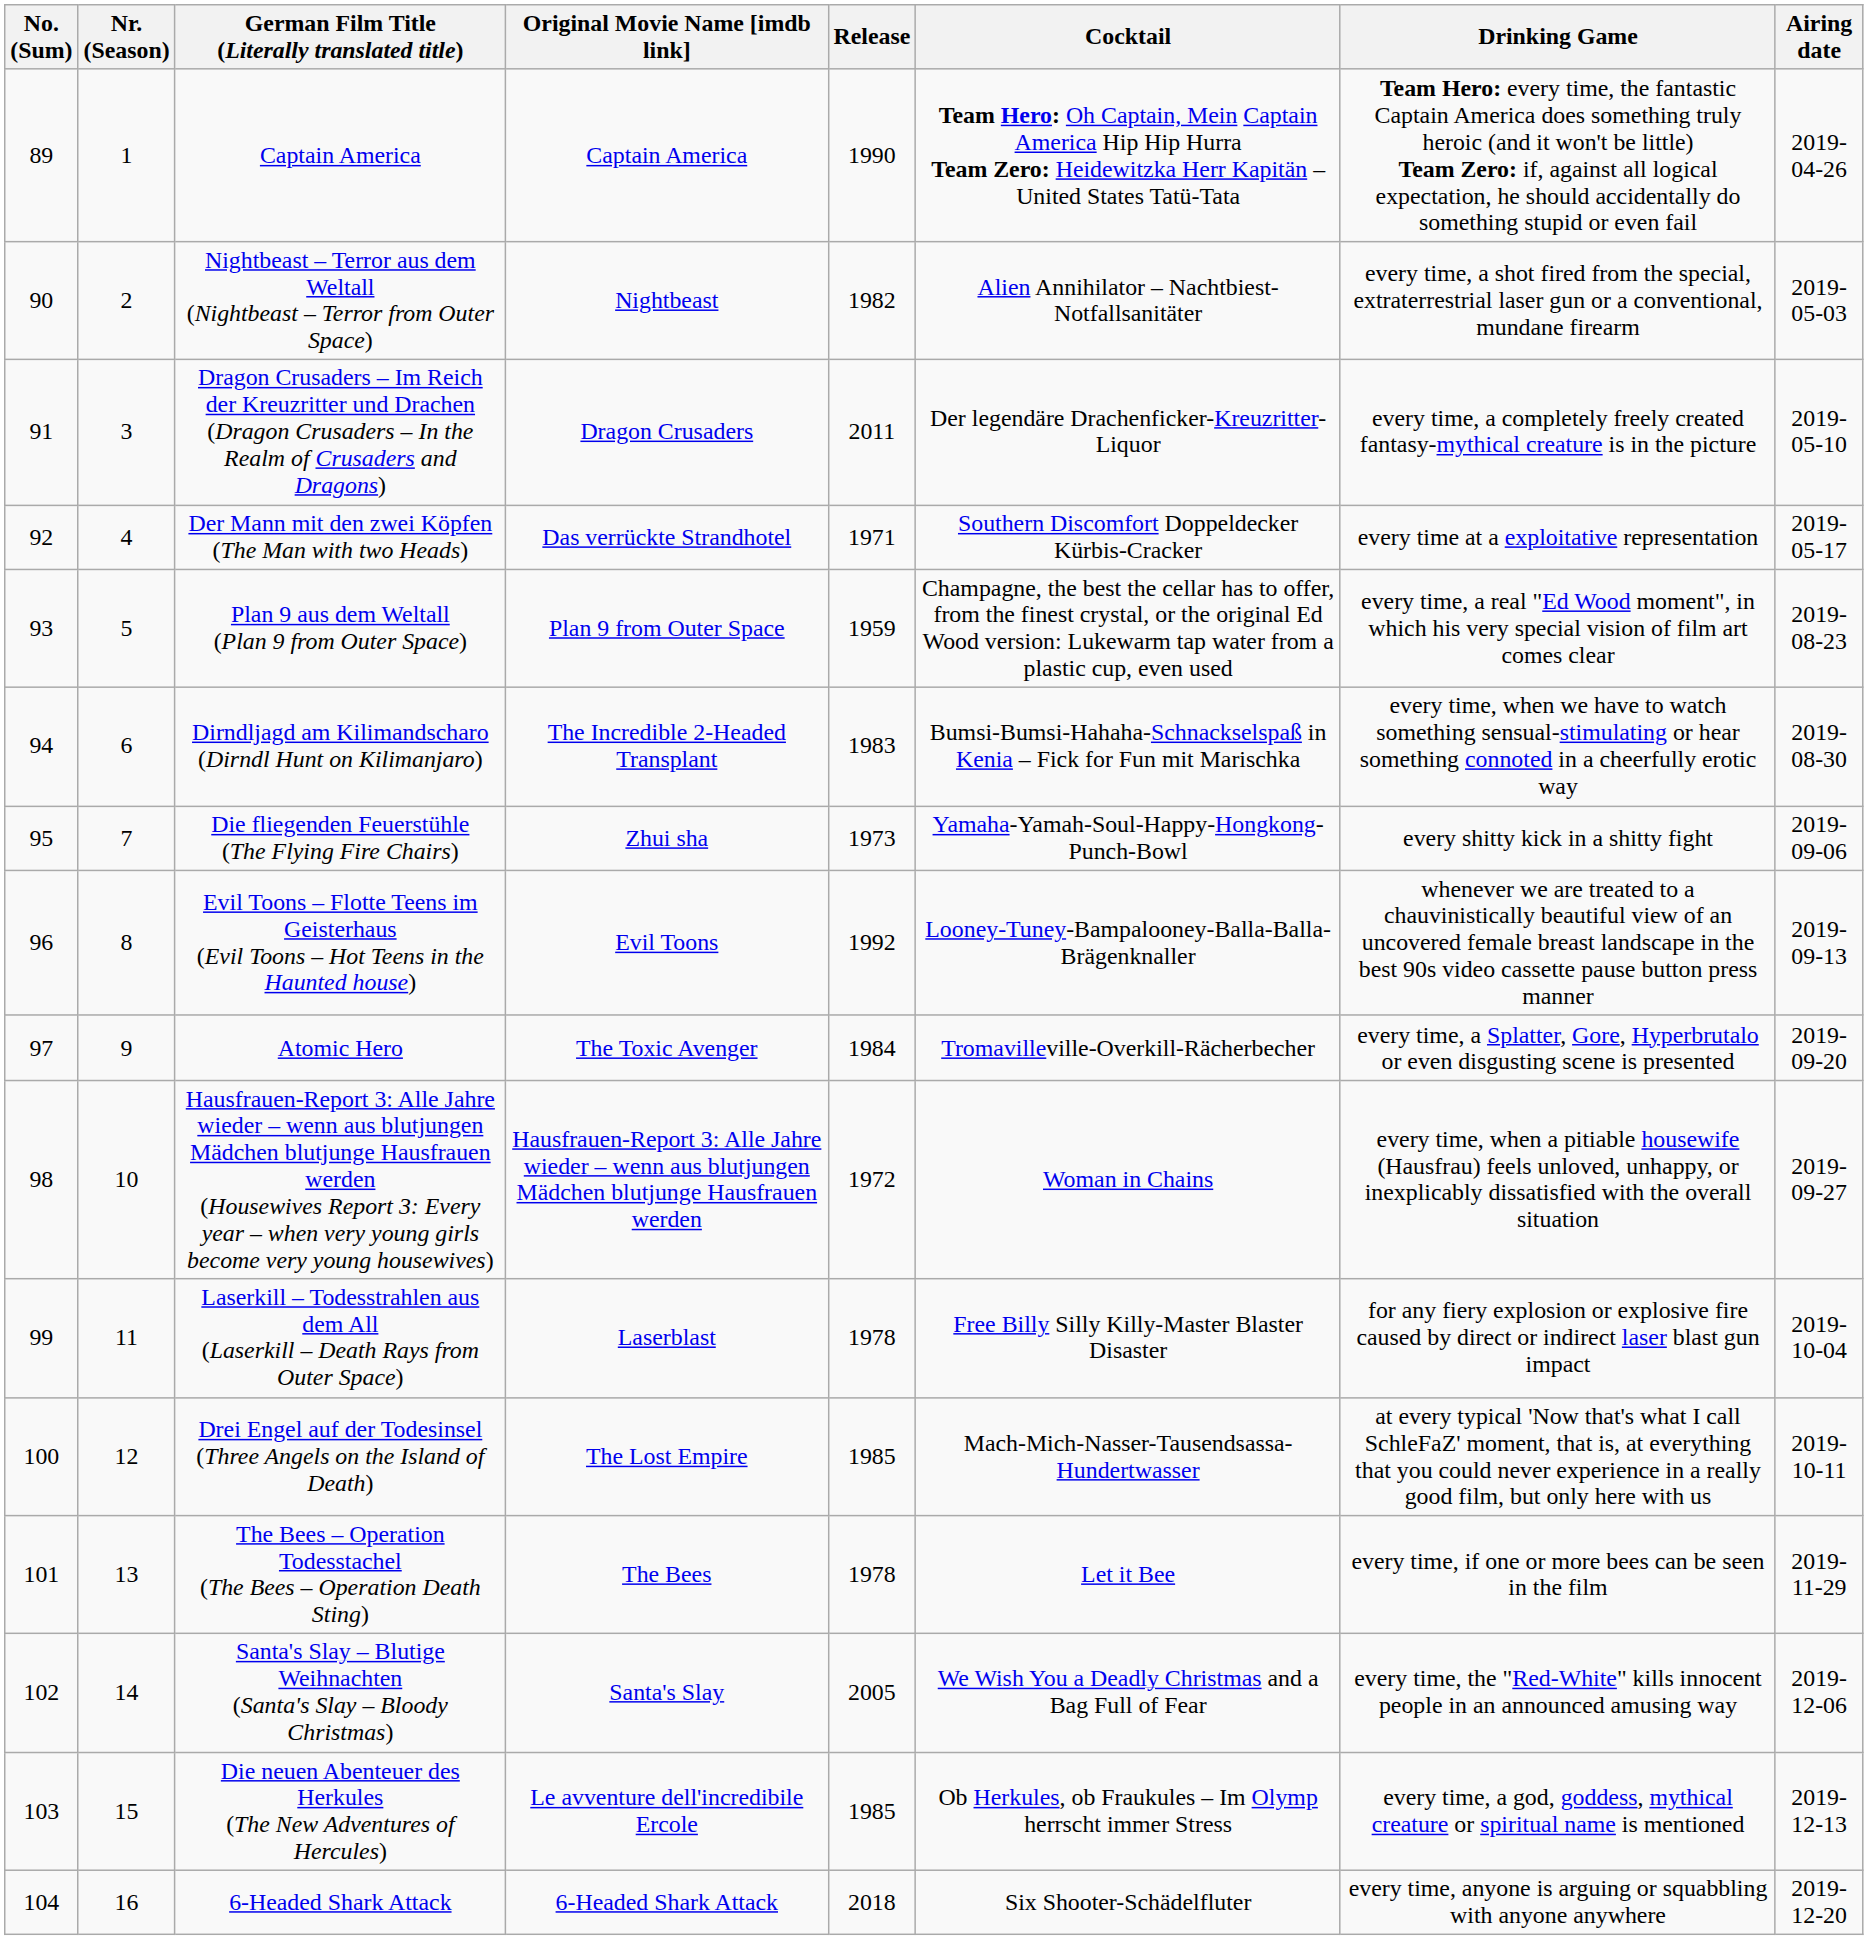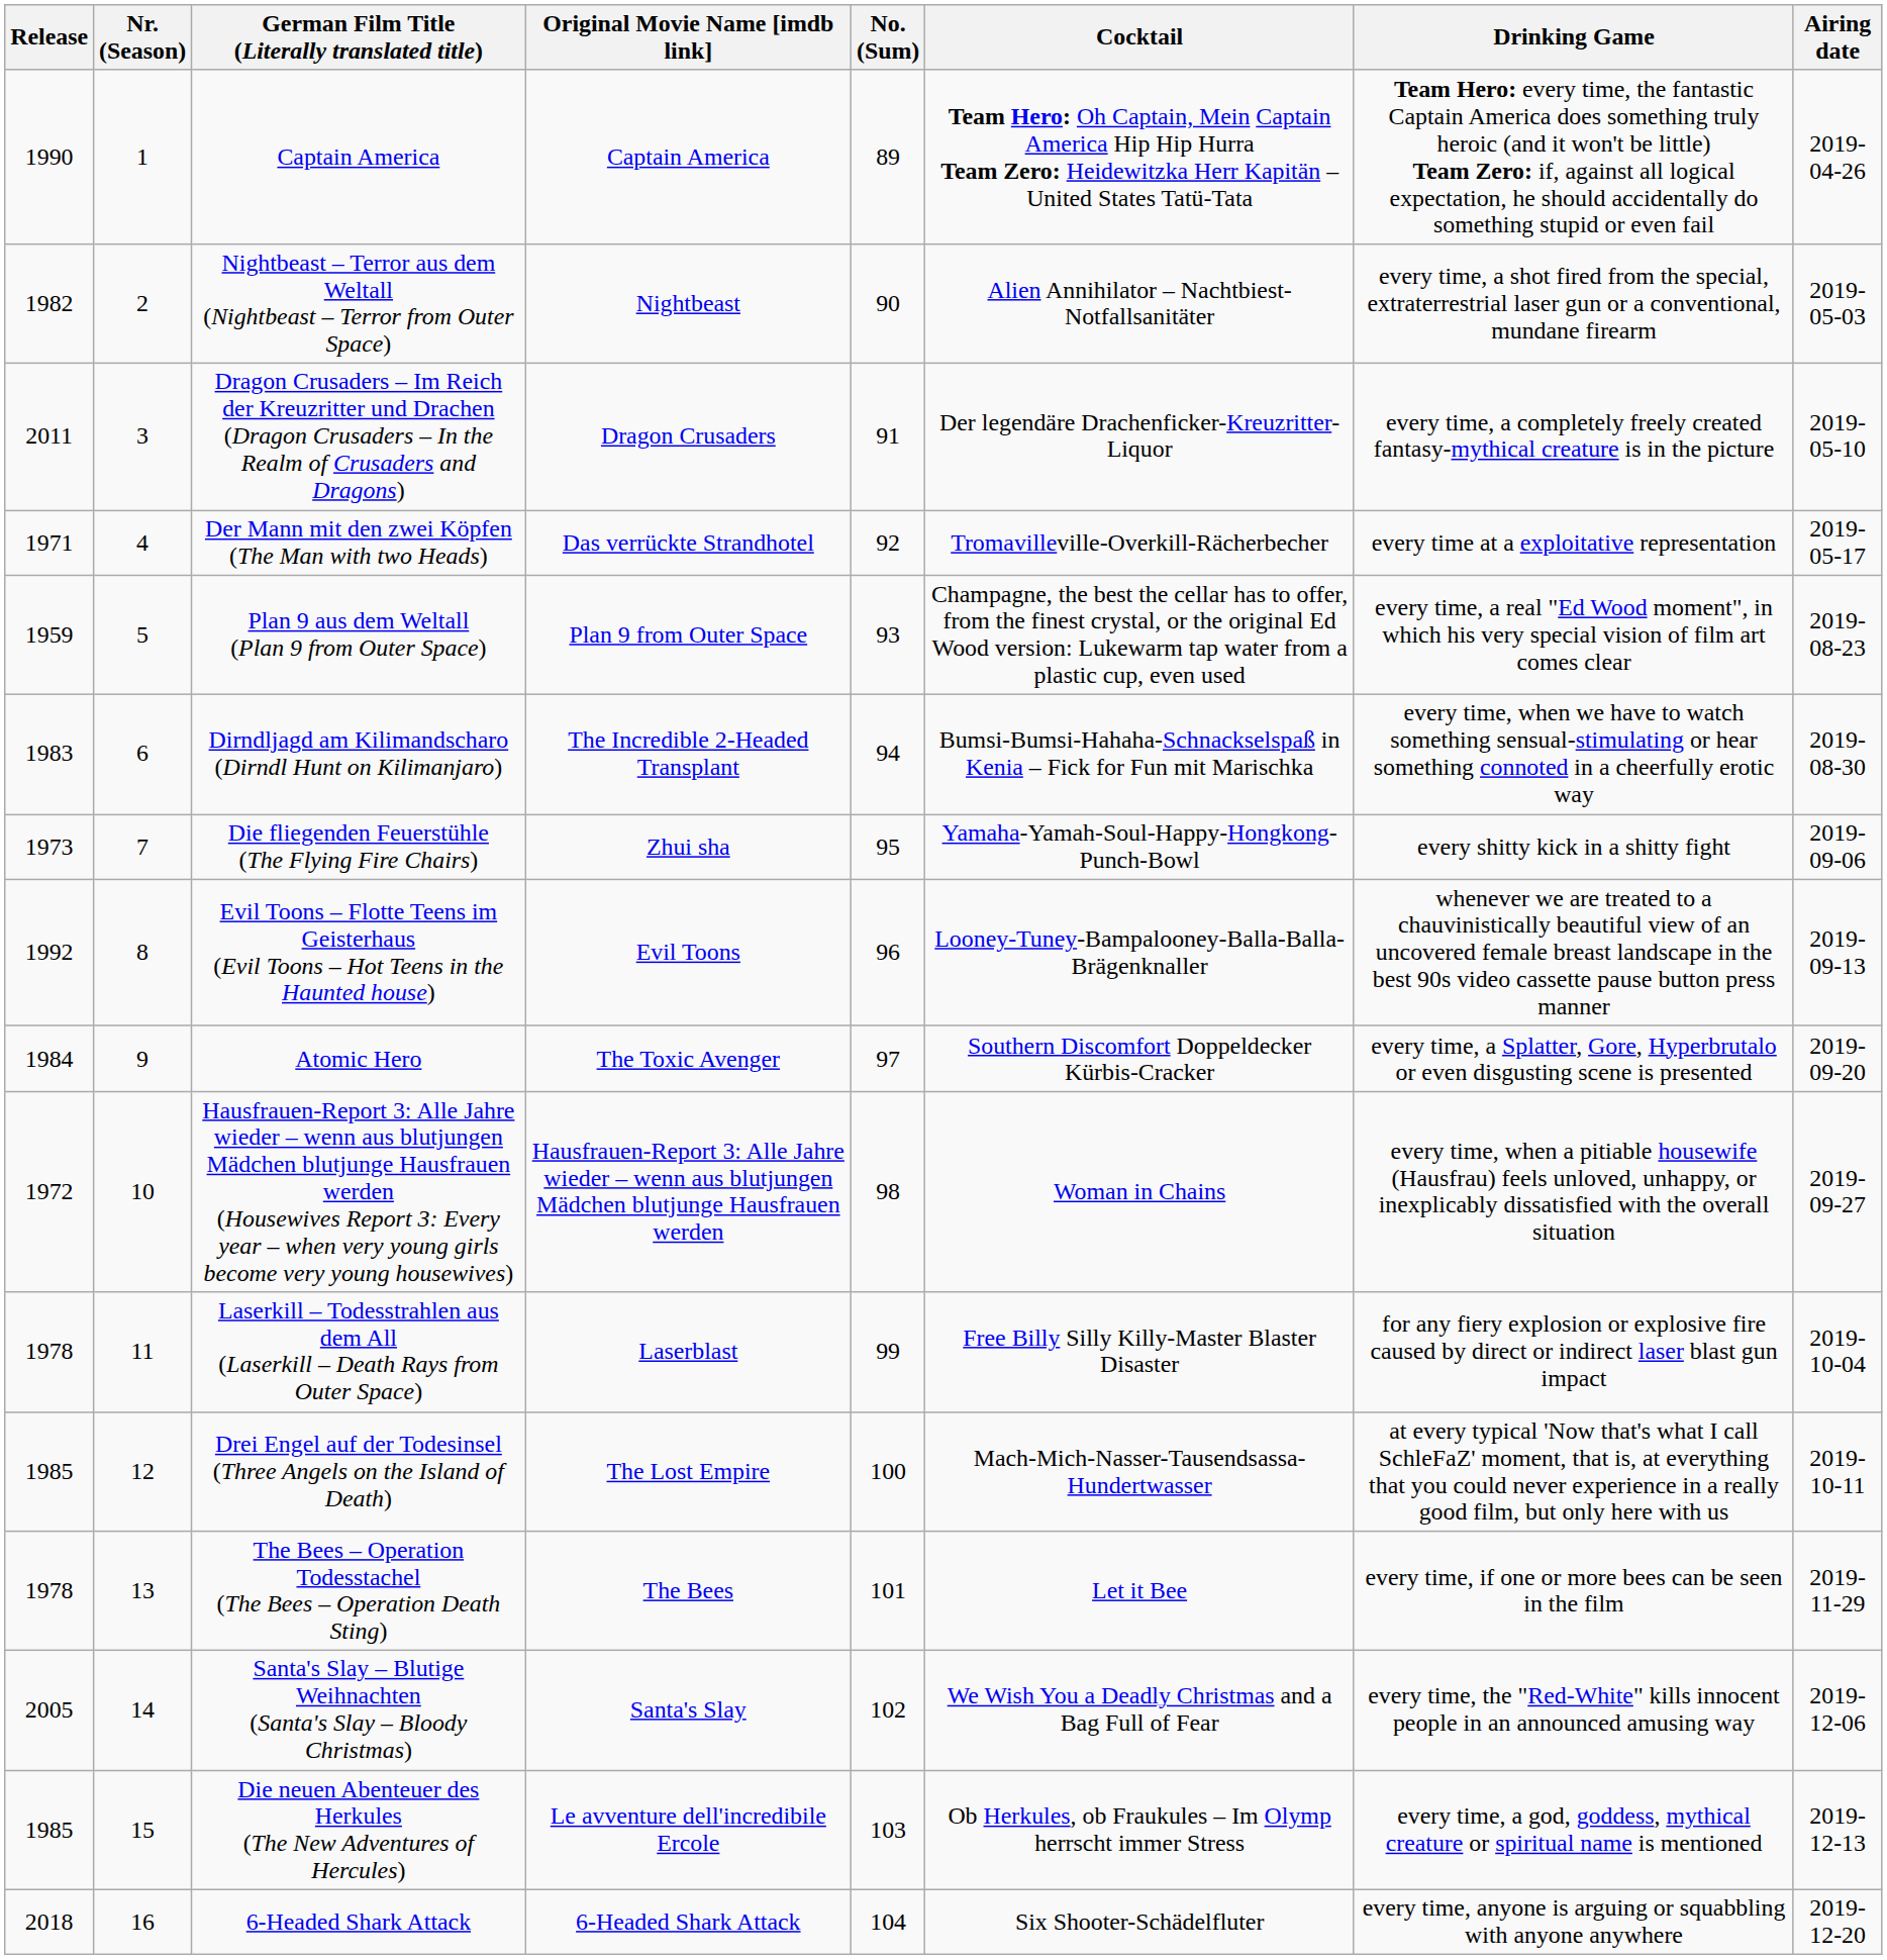 <table class="wikitable sortable zebra" style="text-align:center;">
 <tr>
-<th>No.<br>(Sum)</th>
+<th>Release</th>
 <th>Nr.<br>(Season)</th>
 <th>German Film Title <br> (<em>Literally translated title</em>)</th>
 <th>Original Movie Name [imdb link]</th>
-<th>Release</th>
+<th>No.<br>(Sum)</th>
 <th>Cocktail</th>
 <th>Drinking Game</th>
 <th>Airing date</th>
 </tr>
 <tr>
-<td>89</td>
+<td>1990</td>
 <td>1</td>
 <td><a href='#'>Captain America</a></td>
 <td><a href='#'>Captain America</a></td>
-<td>1990</td>
+<td>89</td>
 <td><strong>Team <a href='#'>Hero</a>:</strong> <a href='#'>Oh Captain, Mein</a> <a href='#'>Captain America</a> Hip Hip Hurra<br><strong>Team Zero:</strong> <a href='#'>Heidewitzka Herr Kapitän</a> – United States Tatü-Tata</td>
 <td><strong>Team Hero:</strong> every time, the fantastic Captain America does something truly heroic (and it won't be little)<br> <strong>Team Zero:</strong> if, against all logical expectation, he should accidentally do something stupid or even fail</td>
 <td>2019-04-26</td>
 </tr>
 <tr>
-<td>90</td>
+<td>1982</td>
 <td>2</td>
 <td><a href='#'>Nightbeast – Terror aus dem Weltall</a><br>(<em>Nightbeast – Terror from Outer Space</em>)</td>
 <td><a href='#'>Nightbeast</a></td>
-<td>1982</td>
+<td>90</td>
 <td><a href='#'>Alien</a> Annihilator – Nachtbiest-Notfallsanitäter</td>
 <td>every time, a shot fired from the special, extraterrestrial laser gun or a conventional, mundane firearm</td>
 <td>2019-05-03</td>
 </tr>
 <tr>
-<td>91</td>
+<td>2011</td>
 <td>3</td>
 <td><a href='#'>Dragon Crusaders – Im Reich der Kreuzritter und Drachen</a><br>(<em>Dragon Crusaders – In the Realm of <a href='#'>Crusaders</a> and <a href='#'>Dragons</a></em>)</td>
 <td><a href='#'>Dragon Crusaders</a></td>
-<td>2011</td>
+<td>91</td>
 <td>Der legendäre Drachenficker-<a href='#'>Kreuzritter</a>-Liquor</td>
 <td>every time, a completely freely created fantasy-<a href='#'>mythical creature</a> is in the picture</td>
 <td>2019-05-10</td>
 </tr>
 <tr>
-<td>92</td>
+<td>1971</td>
 <td>4</td>
 <td><a href='#'>Der Mann mit den zwei Köpfen</a><br>(<em>The Man with two Heads</em>)</td>
 <td><a href='#'>Das verrückte Strandhotel</a> </td>
-<td>1971</td>
-<td><a href='#'>Southern Discomfort</a> Doppeldecker Kürbis-Cracker</td>
+<td>92</td>
+<td><a href='#'>Tromaville</a>ville-Overkill-Rächerbecher</td>
 <td>every time at a <a href='#'>exploitative</a> representation</td>
 <td>2019-05-17</td>
 </tr>
 <tr>
-<td>93</td>
+<td>1959</td>
 <td>5</td>
 <td><a href='#'>Plan 9 aus dem Weltall</a><br>(<em>Plan 9 from Outer Space</em>)</td>
 <td><a href='#'>Plan 9 from Outer Space</a></td>
-<td>1959</td>
+<td>93</td>
 <td>Champagne, the best the cellar has to offer, from the finest crystal, or the original Ed Wood version: Lukewarm tap water from a plastic cup, even used</td>
 <td>every time, a real "<a href='#'>Ed Wood</a> moment", in which his very special vision of film art comes clear</td>
 <td>2019-08-23</td>
 </tr>
 <tr>
-<td>94</td>
+<td>1983</td>
 <td>6</td>
 <td><a href='#'>Dirndljagd am Kilimandscharo</a><br>(<em>Dirndl Hunt on Kilimanjaro</em>)</td>
 <td><a href='#'>The Incredible 2-Headed Transplant</a></td>
-<td>1983</td>
+<td>94</td>
 <td>Bumsi-Bumsi-Hahaha-<a href='#'>Schnackselspaß</a> in <a href='#'>Kenia</a> – Fick for Fun mit Marischka</td>
 <td>every time, when we have to watch something sensual-<a href='#'>stimulating</a> or hear something <a href='#'>connoted</a> in a cheerfully erotic way</td>
 <td>2019-08-30</td>
 </tr>
 <tr>
-<td>95</td>
+<td>1973</td>
 <td>7</td>
 <td><a href='#'>Die fliegenden Feuerstühle</a><br>(<em>The Flying Fire Chairs</em>)</td>
 <td><a href='#'>Zhui sha</a> </td>
-<td>1973</td>
+<td>95</td>
 <td><a href='#'>Yamaha</a>-Yamah-Soul-Happy-<a href='#'>Hongkong</a>-Punch-Bowl</td>
 <td>every shitty kick in a shitty fight</td>
 <td>2019-09-06</td>
 </tr>
 <tr>
-<td>96</td>
+<td>1992</td>
 <td>8</td>
 <td><a href='#'>Evil Toons – Flotte Teens im Geisterhaus</a><br>(<em>Evil Toons – Hot Teens in the <a href='#'>Haunted house</a></em>)</td>
 <td><a href='#'>Evil Toons</a></td>
-<td>1992</td>
+<td>96</td>
 <td><a href='#'>Looney-Tuney</a>-Bampalooney-Balla-Balla-Brägenknaller</td>
 <td>whenever we are treated to a chauvinistically beautiful view of an uncovered female breast landscape in the best 90s video cassette pause button press manner</td>
 <td>2019-09-13</td>
 </tr>
 <tr>
-<td>97</td>
+<td>1984</td>
 <td>9</td>
 <td><a href='#'>Atomic Hero</a></td>
 <td><a href='#'>The Toxic Avenger</a></td>
-<td>1984</td>
-<td><a href='#'>Tromaville</a>ville-Overkill-Rächerbecher</td>
+<td>97</td>
+<td><a href='#'>Southern Discomfort</a> Doppeldecker Kürbis-Cracker</td>
 <td>every time, a <a href='#'>Splatter</a>, <a href='#'>Gore</a>, <a href='#'>Hyperbrutalo</a> or even disgusting scene is presented</td>
 <td>2019-09-20</td>
 </tr>
 <tr>
-<td>98</td>
+<td>1972</td>
 <td>10</td>
 <td><a href='#'>Hausfrauen-Report 3: Alle Jahre wieder – wenn aus blutjungen Mädchen blutjunge Hausfrauen werden</a><br>(<em>Housewives Report 3: Every year – when very young girls become very young housewives</em>)</td>
 <td><a href='#'>Hausfrauen-Report 3: Alle Jahre wieder – wenn aus blutjungen Mädchen blutjunge Hausfrauen werden</a> </td>
-<td>1972</td>
+<td>98</td>
 <td><a href='#'>Woman in Chains</a></td>
 <td>every time, when a pitiable <a href='#'>housewife</a> (Hausfrau) feels unloved, unhappy, or inexplicably dissatisfied with the overall situation</td>
 <td>2019-09-27</td>
 </tr>
 <tr>
-<td>99</td>
+<td>1978</td>
 <td>11</td>
 <td><a href='#'>Laserkill – Todesstrahlen aus dem All</a><br>(<em>Laserkill – Death Rays from Outer Space</em>)</td>
 <td><a href='#'>Laserblast</a></td>
-<td>1978</td>
+<td>99</td>
 <td><a href='#'>Free Billy</a> Silly Killy-Master Blaster Disaster</td>
 <td>for any fiery explosion or explosive fire caused by direct or indirect <a href='#'>laser</a> blast gun impact</td>
 <td>2019-10-04</td>
 </tr>
 <tr>
-<td>100</td>
+<td>1985</td>
 <td>12</td>
 <td><a href='#'>Drei Engel auf der Todesinsel</a><br>(<em>Three Angels on the Island of Death</em>)</td>
 <td><a href='#'>The Lost Empire</a></td>
-<td>1985</td>
+<td>100</td>
 <td>Mach-Mich-Nasser-Tausendsassa-<a href='#'>Hundertwasser</a></td>
 <td>at every typical 'Now that's what I call SchleFaZ' moment, that is, at everything that you could never experience in a really good film, but only here with us</td>
 <td>2019-10-11</td>
 </tr>
 <tr>
-<td>101</td>
+<td>1978</td>
 <td>13</td>
 <td><a href='#'>The Bees – Operation Todesstachel</a><br>(<em>The Bees – Operation Death Sting</em>)</td>
 <td><a href='#'>The Bees</a></td>
-<td>1978</td>
+<td>101</td>
 <td><a href='#'>Let it Bee</a></td>
 <td>every time, if one or more bees can be seen in the film</td>
 <td>2019-11-29</td>
 </tr>
 <tr>
-<td>102</td>
+<td>2005</td>
 <td>14</td>
 <td><a href='#'>Santa's Slay – Blutige Weihnachten</a><br>(<em>Santa's Slay – Bloody Christmas</em>)</td>
 <td><a href='#'>Santa's Slay</a></td>
-<td>2005</td>
+<td>102</td>
 <td><a href='#'>We Wish You a Deadly Christmas</a> and a Bag Full of Fear</td>
 <td>every time, the "<a href='#'>Red-White</a>" kills innocent people in an announced amusing way</td>
 <td>2019-12-06</td>
 </tr>
 <tr>
-<td>103</td>
+<td>1985</td>
 <td>15</td>
 <td><a href='#'>Die neuen Abenteuer des Herkules</a><br>(<em>The New Adventures of Hercules</em>)</td>
 <td><a href='#'>Le avventure dell'incredibile Ercole</a></td>
-<td>1985</td>
+<td>103</td>
 <td>Ob <a href='#'>Herkules</a>, ob Fraukules – Im <a href='#'>Olymp</a> herrscht immer Stress</td>
 <td>every time, a god, <a href='#'>goddess</a>, <a href='#'>mythical creature</a> or <a href='#'>spiritual name</a> is mentioned</td>
 <td>2019-12-13</td>
 </tr>
 <tr>
-<td>104</td>
+<td>2018</td>
 <td>16</td>
 <td><a href='#'>6-Headed Shark Attack</a></td>
 <td><a href='#'>6-Headed Shark Attack</a> </td>
-<td>2018</td>
+<td>104</td>
 <td>Six Shooter-Schädelfluter</td>
 <td>every time, anyone is arguing or squabbling with anyone anywhere</td>
 <td>2019-12-20</td>
 </tr>
 </table>
